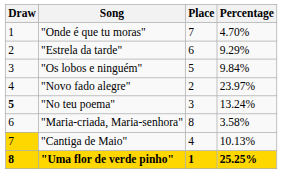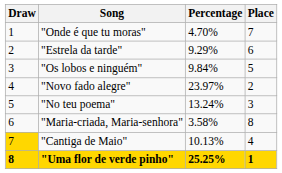 <table class="sortable wikitable" style="margin: 1em auto 1em auto">
 <tr>
 <th>Draw</th>
 <th>Song</th>
+<th>Percentage</th>
 <th>Place</th>
-<th>Percentage</th>
 </tr>
 <tr>
 <td>1</td>
 <td>"Onde é que tu moras"</td>
+<td>4.70%</td>
 <td>7</td>
-<td>4.70%</td>
 </tr>
 <tr>
 <td>2</td>
 <td>"Estrela da tarde"</td>
+<td>9.29%</td>
 <td>6</td>
-<td>9.29%</td>
 </tr>
 <tr>
 <td>3</td>
 <td>"Os lobos e ninguém"</td>
+<td>9.84%</td>
 <td>5</td>
-<td>9.84%</td>
 </tr>
 <tr>
 <td>4</td>
 <td>"Novo fado alegre"</td>
+<td>23.97%</td>
 <td>2</td>
-<td>23.97%</td>
 </tr>
 <tr>
-<td><strong>5</strong></td>
+<td>5</td>
 <td>"No teu poema"</td>
+<td>13.24%</td>
 <td>3</td>
-<td>13.24%</td>
 </tr>
 <tr>
 <td>6</td>
 <td>"Maria-criada, Maria-senhora"</td>
+<td>3.58%</td>
 <td>8</td>
-<td>3.58%</td>
 </tr>
 <tr>
 <td style="background: gold;">7</td>
 <td>"Cantiga de Maio"</td>
+<td>10.13%</td>
 <td>4</td>
-<td>10.13%</td>
 </tr>
 <tr bgcolor="#FFD700">
 <td><strong>8</strong></td>
 <td><strong>"Uma flor de verde pinho"</strong></td>
+<td><strong>25.25%</strong></td>
 <td><strong>1</strong></td>
-<td><strong>25.25%</strong></td>
 </tr>
 </table>
